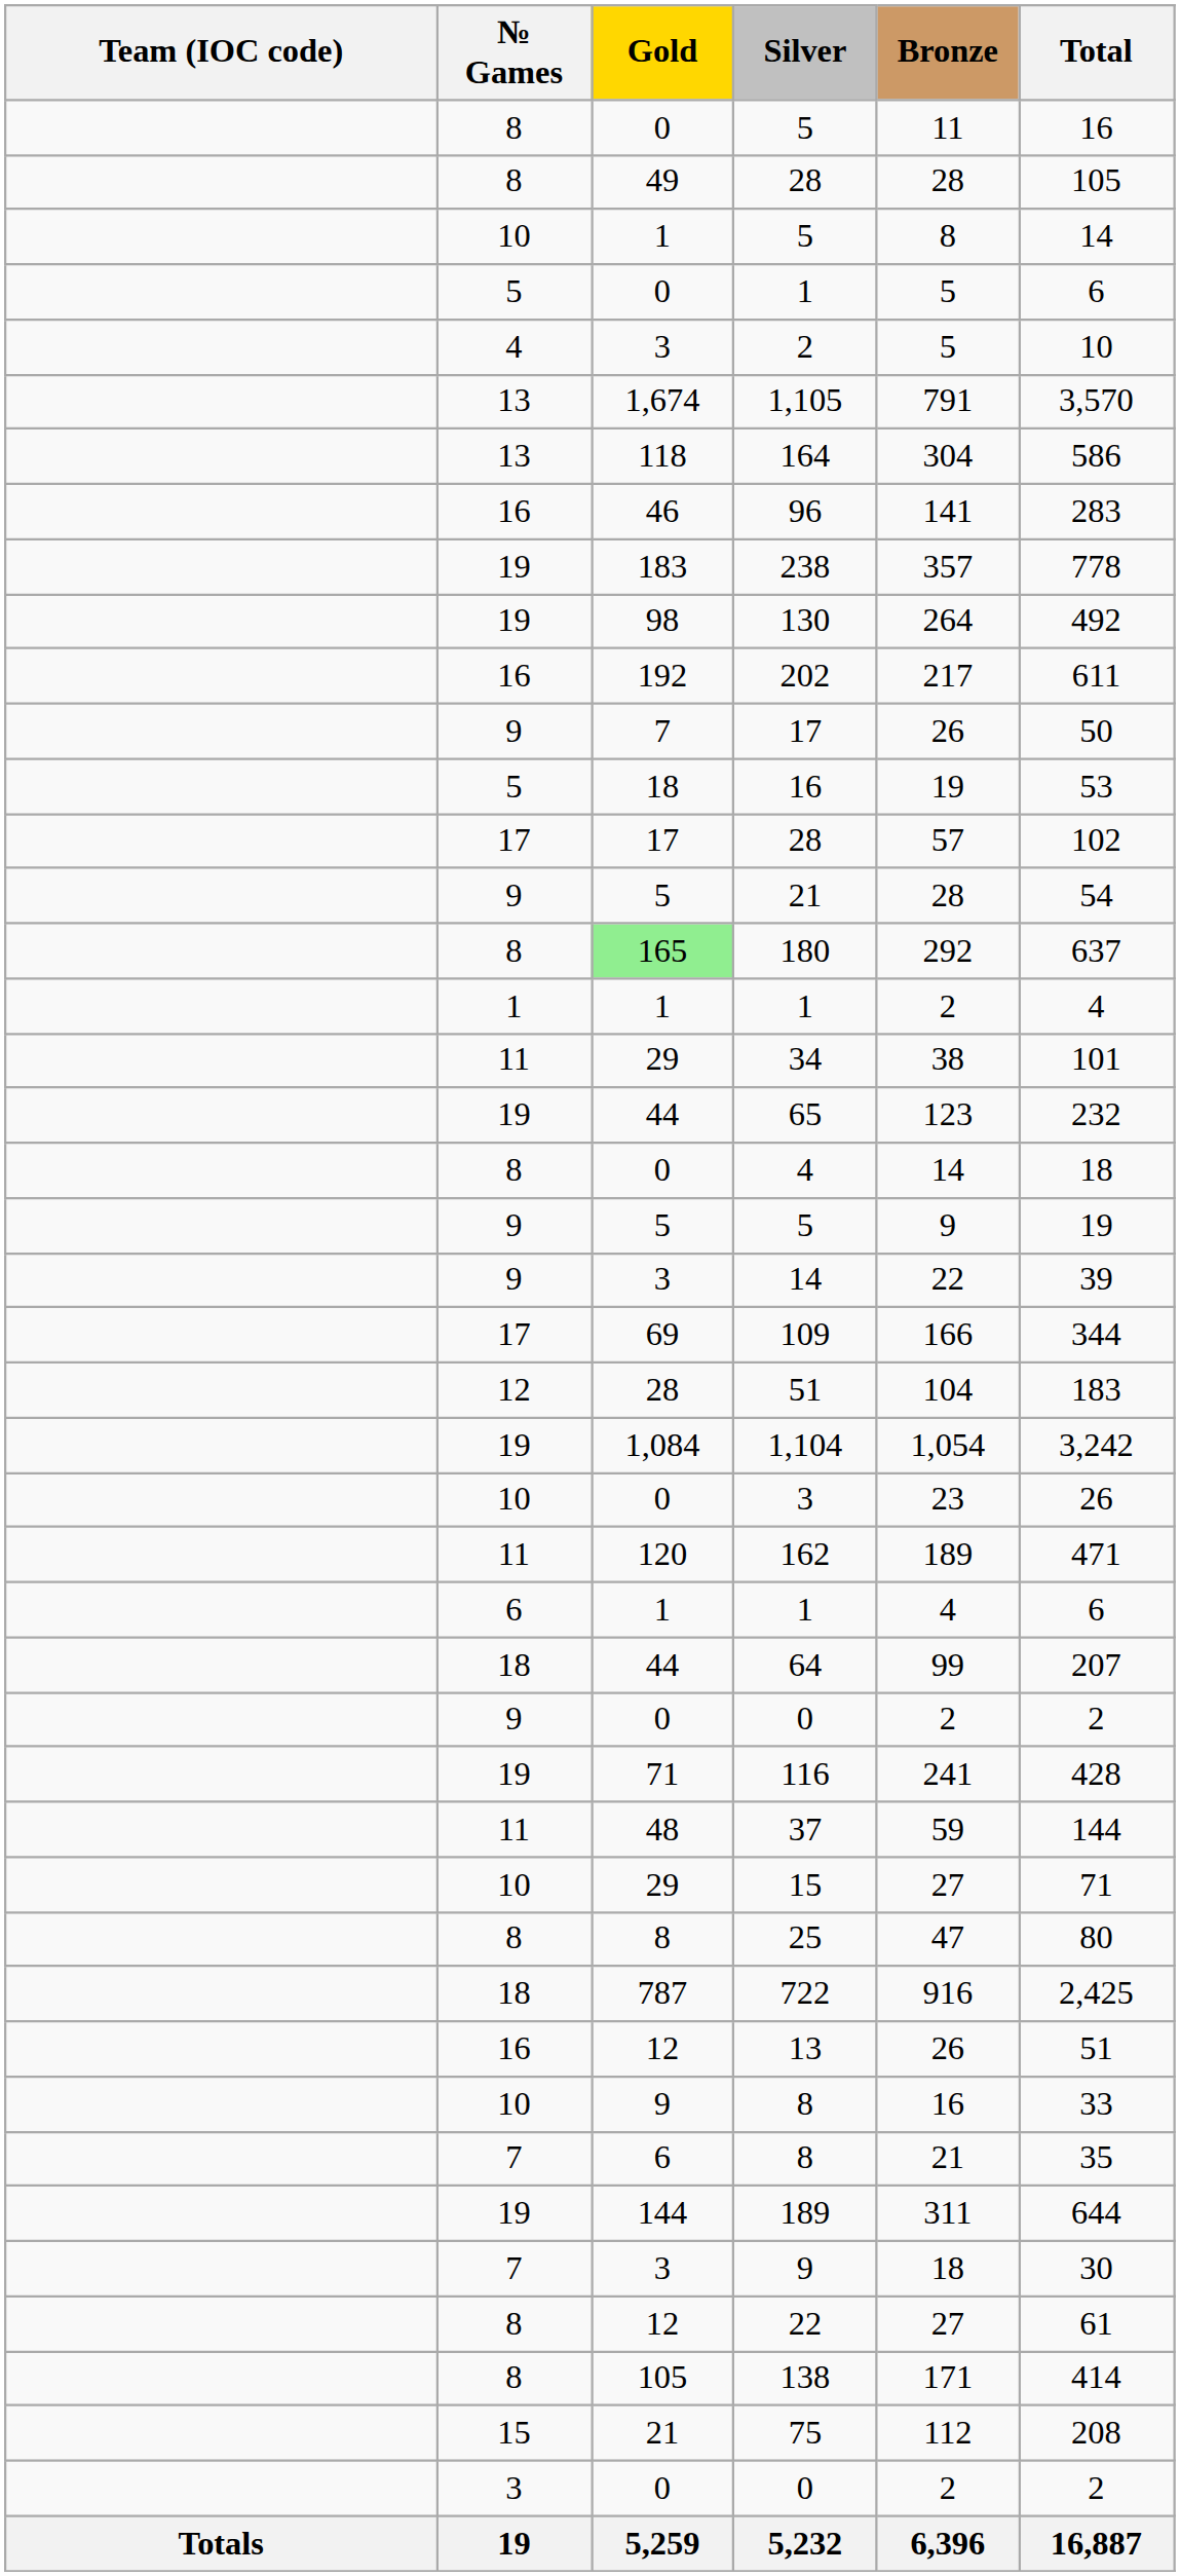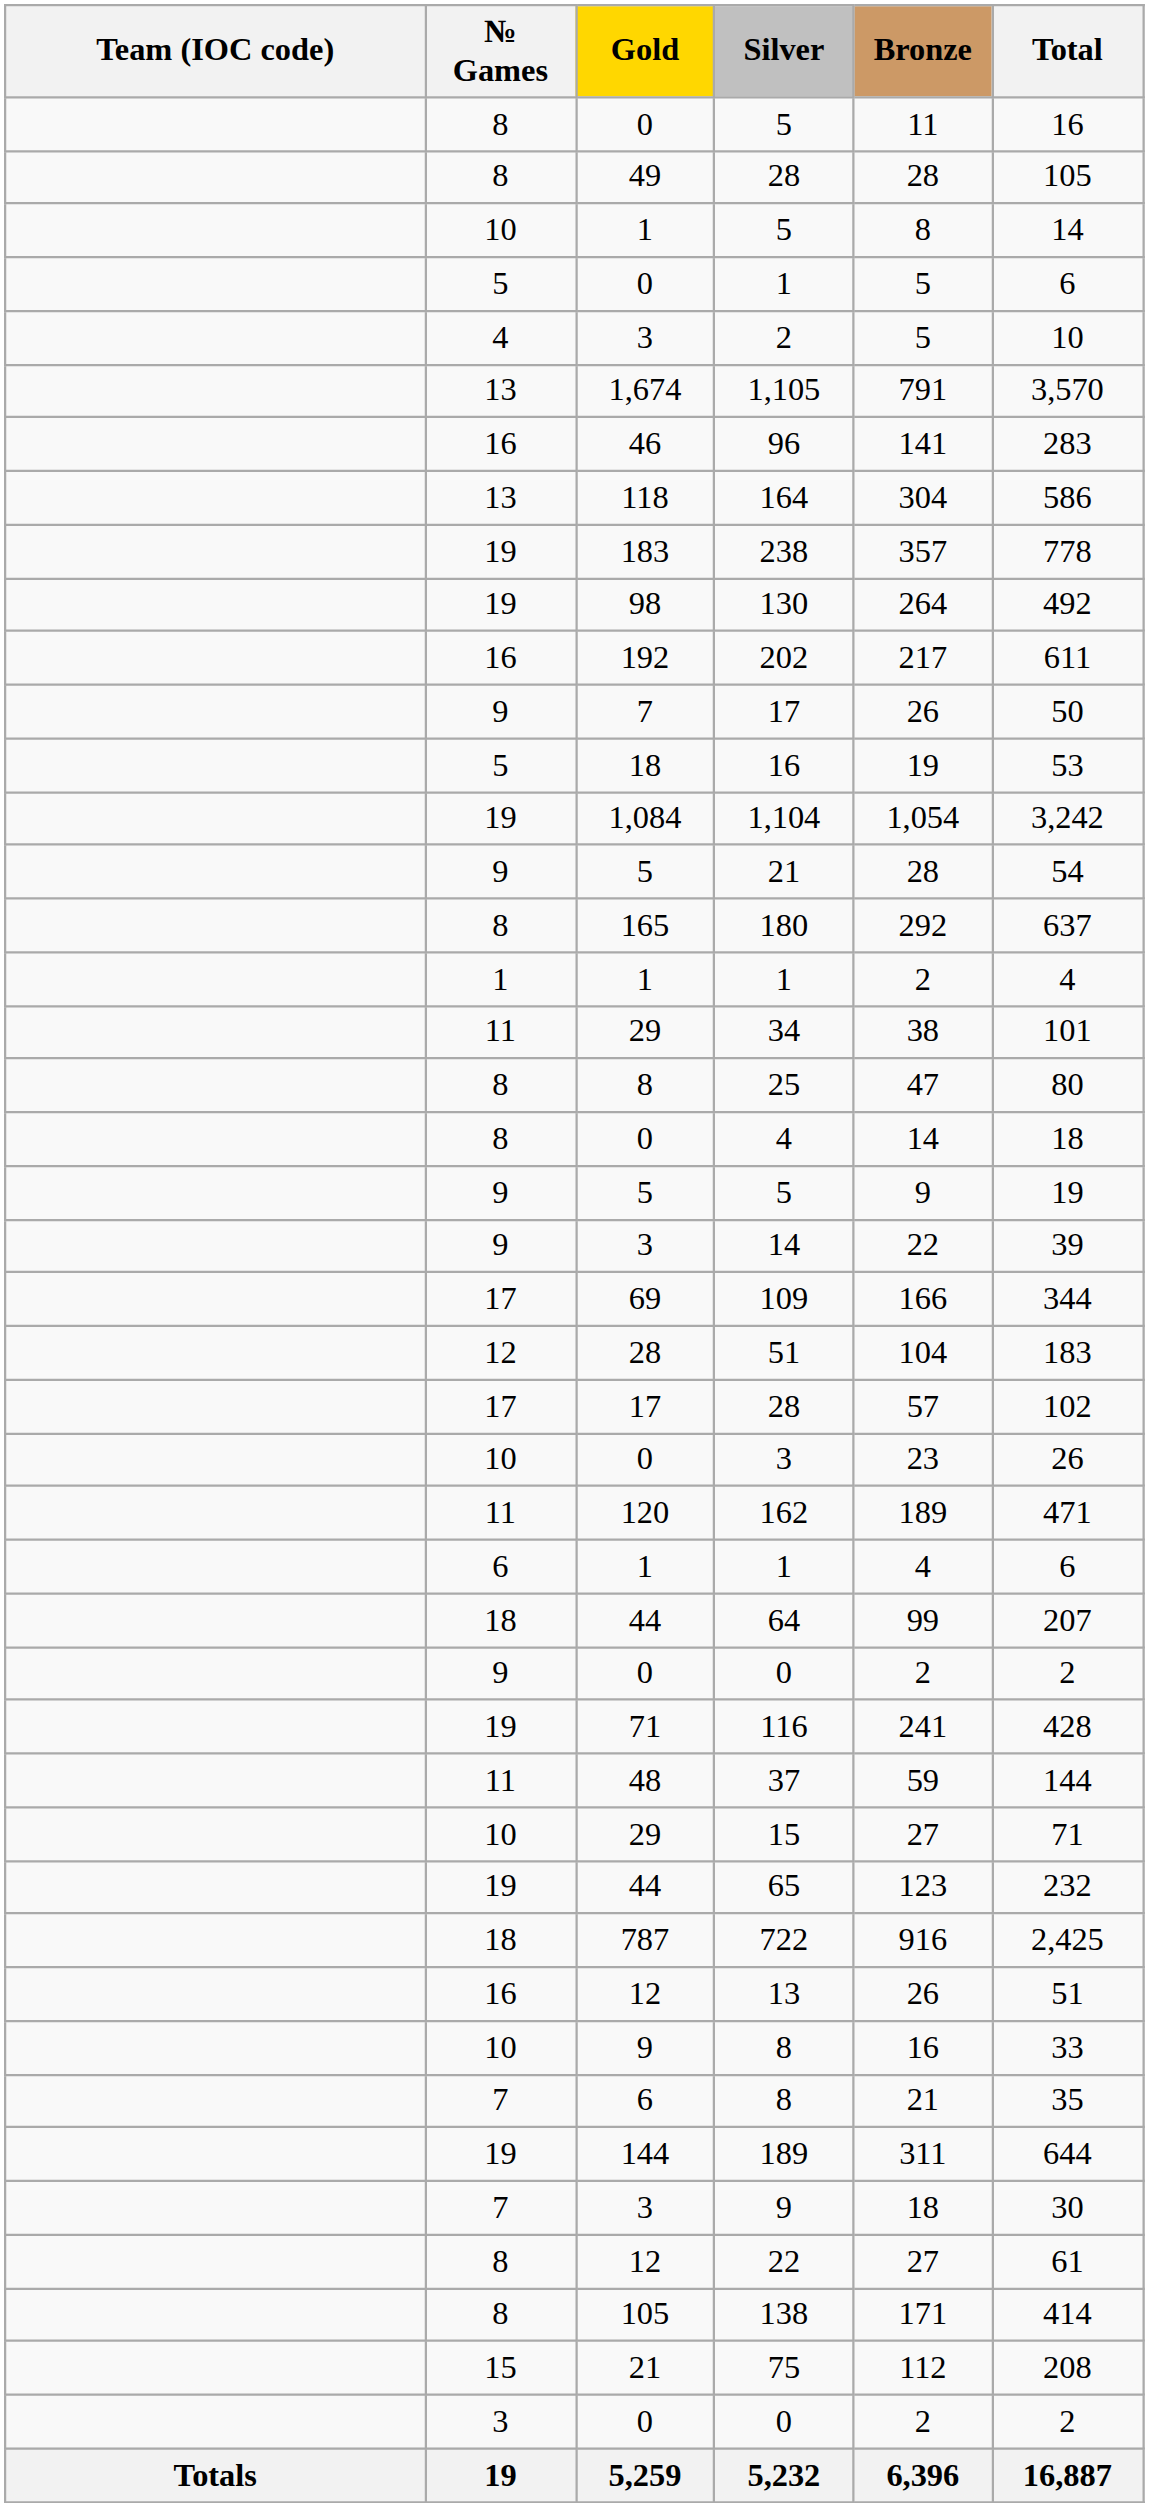 <table class="wikitable sortable" style="margin-top:0em; text-align:center; font-size:90%;">
 <tr>
 <th Width=180>Team (IOC code)</th>
 <th Width=60>№ Games</th>
 <th Width=60 style="background:gold; width:55px;">Gold</th>
 <th Width=60 style="background:silver; width:55px;">Silver</th>
 <th Width=60 style="background:#cc9966; width:55px;">Bronze</th>
 <th Width=60>Total</th>
 </tr>
 <tr>
 <td align=left></td>
 <td>8</td>
 <td>0</td>
 <td>5</td>
 <td>11</td>
 <td>16</td>
 </tr>
 <tr>
 <td align=left></td>
 <td>8</td>
 <td>49</td>
 <td>28</td>
 <td>28</td>
 <td>105</td>
 </tr>
 <tr>
 <td align=left></td>
 <td>10</td>
 <td>1</td>
 <td>5</td>
 <td>8</td>
 <td>14</td>
 </tr>
 <tr>
 <td align=left></td>
 <td>5</td>
 <td>0</td>
 <td>1</td>
 <td>5</td>
 <td>6</td>
 </tr>
 <tr>
 <td align=left></td>
 <td>4</td>
 <td>3</td>
 <td>2</td>
 <td>5</td>
 <td>10</td>
 </tr>
 <tr>
 <td align=left></td>
 <td>13</td>
 <td>1,674</td>
 <td>1,105</td>
 <td>791</td>
 <td>3,570</td>
 </tr>
 <tr>
 <td align=left></td>
+<td>16</td>
+<td>46</td>
+<td>96</td>
+<td>141</td>
+<td>283</td>
+</tr>
+<tr>
+<td align=left></td>
 <td>13</td>
 <td>118</td>
 <td>164</td>
 <td>304</td>
 <td>586</td>
-</tr>
-<tr>
-<td align=left></td>
-<td>16</td>
-<td>46</td>
-<td>96</td>
-<td>141</td>
-<td>283</td>
 </tr>
 <tr>
 <td align=left></td>
 <td>19</td>
 <td>183</td>
 <td>238</td>
 <td>357</td>
 <td>778</td>
 </tr>
 <tr>
 <td align=left></td>
 <td>19</td>
 <td>98</td>
 <td>130</td>
 <td>264</td>
 <td>492</td>
 </tr>
 <tr>
 <td align=left></td>
 <td>16</td>
 <td>192</td>
 <td>202</td>
 <td>217</td>
 <td>611</td>
 </tr>
 <tr>
 <td align=left></td>
 <td>9</td>
 <td>7</td>
 <td>17</td>
 <td>26</td>
 <td>50</td>
 </tr>
 <tr>
 <td align=left></td>
 <td>5</td>
 <td>18</td>
 <td>16</td>
 <td>19</td>
 <td>53</td>
 </tr>
 <tr>
 <td align=left></td>
-<td>17</td>
-<td>17</td>
-<td>28</td>
-<td>57</td>
-<td>102</td>
+<td>19</td>
+<td>1,084</td>
+<td>1,104</td>
+<td>1,054</td>
+<td>3,242</td>
 </tr>
 <tr>
 <td align=left></td>
 <td>9</td>
 <td>5</td>
 <td>21</td>
 <td>28</td>
 <td>54</td>
 </tr>
 <tr>
 <td align=left></td>
 <td>8</td>
-<td style="background: lightgreen;">165</td>
+<td>165</td>
 <td>180</td>
 <td>292</td>
 <td>637</td>
 </tr>
 <tr>
 <td align=left></td>
 <td>1</td>
 <td>1</td>
 <td>1</td>
 <td>2</td>
 <td>4</td>
 </tr>
 <tr>
 <td align=left></td>
 <td>11</td>
 <td>29</td>
 <td>34</td>
 <td>38</td>
 <td>101</td>
 </tr>
 <tr>
 <td align=left></td>
-<td>19</td>
-<td>44</td>
-<td>65</td>
-<td>123</td>
-<td>232</td>
+<td>8</td>
+<td>8</td>
+<td>25</td>
+<td>47</td>
+<td>80</td>
 </tr>
 <tr>
 <td align=left></td>
 <td>8</td>
 <td>0</td>
 <td>4</td>
 <td>14</td>
 <td>18</td>
 </tr>
 <tr>
 <td align=left></td>
 <td>9</td>
 <td>5</td>
 <td>5</td>
 <td>9</td>
 <td>19</td>
 </tr>
 <tr>
 <td align=left></td>
 <td>9</td>
 <td>3</td>
 <td>14</td>
 <td>22</td>
 <td>39</td>
 </tr>
 <tr>
 <td align=left></td>
 <td>17</td>
 <td>69</td>
 <td>109</td>
 <td>166</td>
 <td>344</td>
 </tr>
 <tr>
 <td align=left></td>
 <td>12</td>
 <td>28</td>
 <td>51</td>
 <td>104</td>
 <td>183</td>
 </tr>
 <tr>
 <td align=left></td>
-<td>19</td>
-<td>1,084</td>
-<td>1,104</td>
-<td>1,054</td>
-<td>3,242</td>
+<td>17</td>
+<td>17</td>
+<td>28</td>
+<td>57</td>
+<td>102</td>
 </tr>
 <tr>
 <td align=left></td>
 <td>10</td>
 <td>0</td>
 <td>3</td>
 <td>23</td>
 <td>26</td>
 </tr>
 <tr>
 <td align=left></td>
 <td>11</td>
 <td>120</td>
 <td>162</td>
 <td>189</td>
 <td>471</td>
 </tr>
 <tr>
 <td align=left></td>
 <td>6</td>
 <td>1</td>
 <td>1</td>
 <td>4</td>
 <td>6</td>
 </tr>
 <tr>
 <td align=left></td>
 <td>18</td>
 <td>44</td>
 <td>64</td>
 <td>99</td>
 <td>207</td>
 </tr>
 <tr>
 <td align=left></td>
 <td>9</td>
 <td>0</td>
 <td>0</td>
 <td>2</td>
 <td>2</td>
 </tr>
 <tr>
 <td align=left></td>
 <td>19</td>
 <td>71</td>
 <td>116</td>
 <td>241</td>
 <td>428</td>
 </tr>
 <tr>
 <td align=left></td>
 <td>11</td>
 <td>48</td>
 <td>37</td>
 <td>59</td>
 <td>144</td>
 </tr>
 <tr>
 <td align=left></td>
 <td>10</td>
 <td>29</td>
 <td>15</td>
 <td>27</td>
 <td>71</td>
 </tr>
 <tr>
 <td align=left></td>
-<td>8</td>
-<td>8</td>
-<td>25</td>
-<td>47</td>
-<td>80</td>
+<td>19</td>
+<td>44</td>
+<td>65</td>
+<td>123</td>
+<td>232</td>
 </tr>
 <tr>
 <td align=left></td>
 <td>18</td>
 <td>787</td>
 <td>722</td>
 <td>916</td>
 <td>2,425</td>
 </tr>
 <tr>
 <td align=left></td>
 <td>16</td>
 <td>12</td>
 <td>13</td>
 <td>26</td>
 <td>51</td>
 </tr>
 <tr>
 <td align=left></td>
 <td>10</td>
 <td>9</td>
 <td>8</td>
 <td>16</td>
 <td>33</td>
 </tr>
 <tr>
 <td align=left></td>
 <td>7</td>
 <td>6</td>
 <td>8</td>
 <td>21</td>
 <td>35</td>
 </tr>
 <tr>
 <td align=left></td>
 <td>19</td>
 <td>144</td>
 <td>189</td>
 <td>311</td>
 <td>644</td>
 </tr>
 <tr>
 <td align=left></td>
 <td>7</td>
 <td>3</td>
 <td>9</td>
 <td>18</td>
 <td>30</td>
 </tr>
 <tr>
 <td align=left></td>
 <td>8</td>
 <td>12</td>
 <td>22</td>
 <td>27</td>
 <td>61</td>
 </tr>
 <tr>
 <td align=left></td>
 <td>8</td>
 <td>105</td>
 <td>138</td>
 <td>171</td>
 <td>414</td>
 </tr>
 <tr>
 <td align=left></td>
 <td>15</td>
 <td>21</td>
 <td>75</td>
 <td>112</td>
 <td>208</td>
 </tr>
 <tr>
 <td align=left></td>
 <td>3</td>
 <td>0</td>
 <td>0</td>
 <td>2</td>
 <td>2</td>
 </tr>
 <tr class="sortbottom">
 <th>Totals</th>
 <th>19</th>
 <th>5,259</th>
 <th>5,232</th>
 <th>6,396</th>
 <th>16,887</th>
 </tr>
 <tr class="sortbottom">
 </tr>
 </table>
